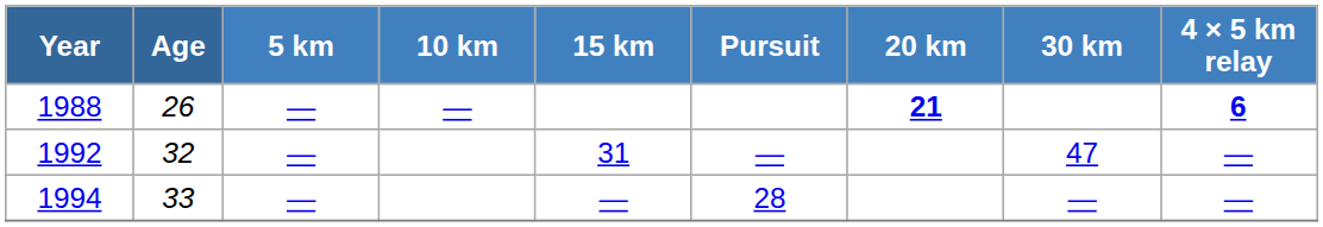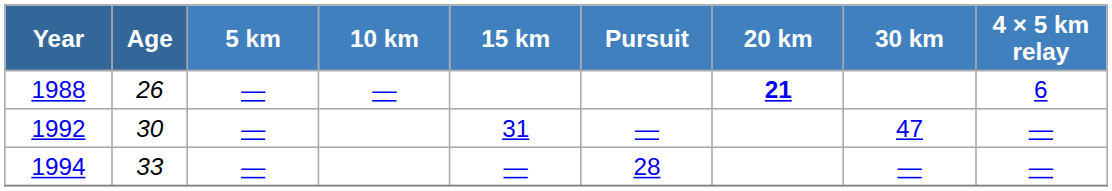 <table class="wikitable" style="font-size:95%; text-align:center; border:grey solid 1px; border-collapse:collapse; background:#ffffff;">
 <tr>
 <th style="background-color:#369; color:white; width:60px;"> Year </th>
 <th style="background-color:#369; color:white; width:40px;"> Age </th>
 <th style="background-color:#4180be; color:white; width:75px;"> 5 km </th>
 <th style="background-color:#4180be; color:white; width:75px;"> 10 km </th>
 <th style="background-color:#4180be; color:white; width:75px;"> 15 km </th>
 <th style="background-color:#4180be; color:white; width:75px;"> Pursuit </th>
 <th style="background-color:#4180be; color:white; width:75px;"> 20 km </th>
 <th style="background-color:#4180be; color:white; width:75px;"> 30 km </th>
 <th style="background-color:#4180be; color:white; width:75px;"> 4 × 5 km <br> relay </th>
 </tr>
 <tr>
 <td><a href='#'>1988</a></td>
 <td><em>26</em></td>
 <td><a href='#'>—</a></td>
 <td><a href='#'>—</a></td>
 <td></td>
 <td></td>
 <td><strong><a href='#'>21</a></strong></td>
 <td></td>
-<td><strong><a href='#'>6</a></strong></td>
+<td><a href='#'>6</a></td>
 </tr>
 <tr>
 <td><a href='#'>1992</a></td>
-<td><em>32</em></td>
+<td><em>30</em></td>
 <td><a href='#'>—</a></td>
 <td></td>
 <td><a href='#'>31</a></td>
 <td><a href='#'>—</a></td>
 <td></td>
 <td><a href='#'>47</a></td>
 <td><a href='#'>—</a></td>
 </tr>
 <tr>
 <td><a href='#'>1994</a></td>
 <td><em>33</em></td>
 <td><a href='#'>—</a></td>
 <td></td>
 <td><a href='#'>—</a></td>
 <td><a href='#'>28</a></td>
 <td></td>
 <td><a href='#'>—</a></td>
 <td><a href='#'>—</a></td>
 </tr>
 <tr>
 </tr>
 </table>
